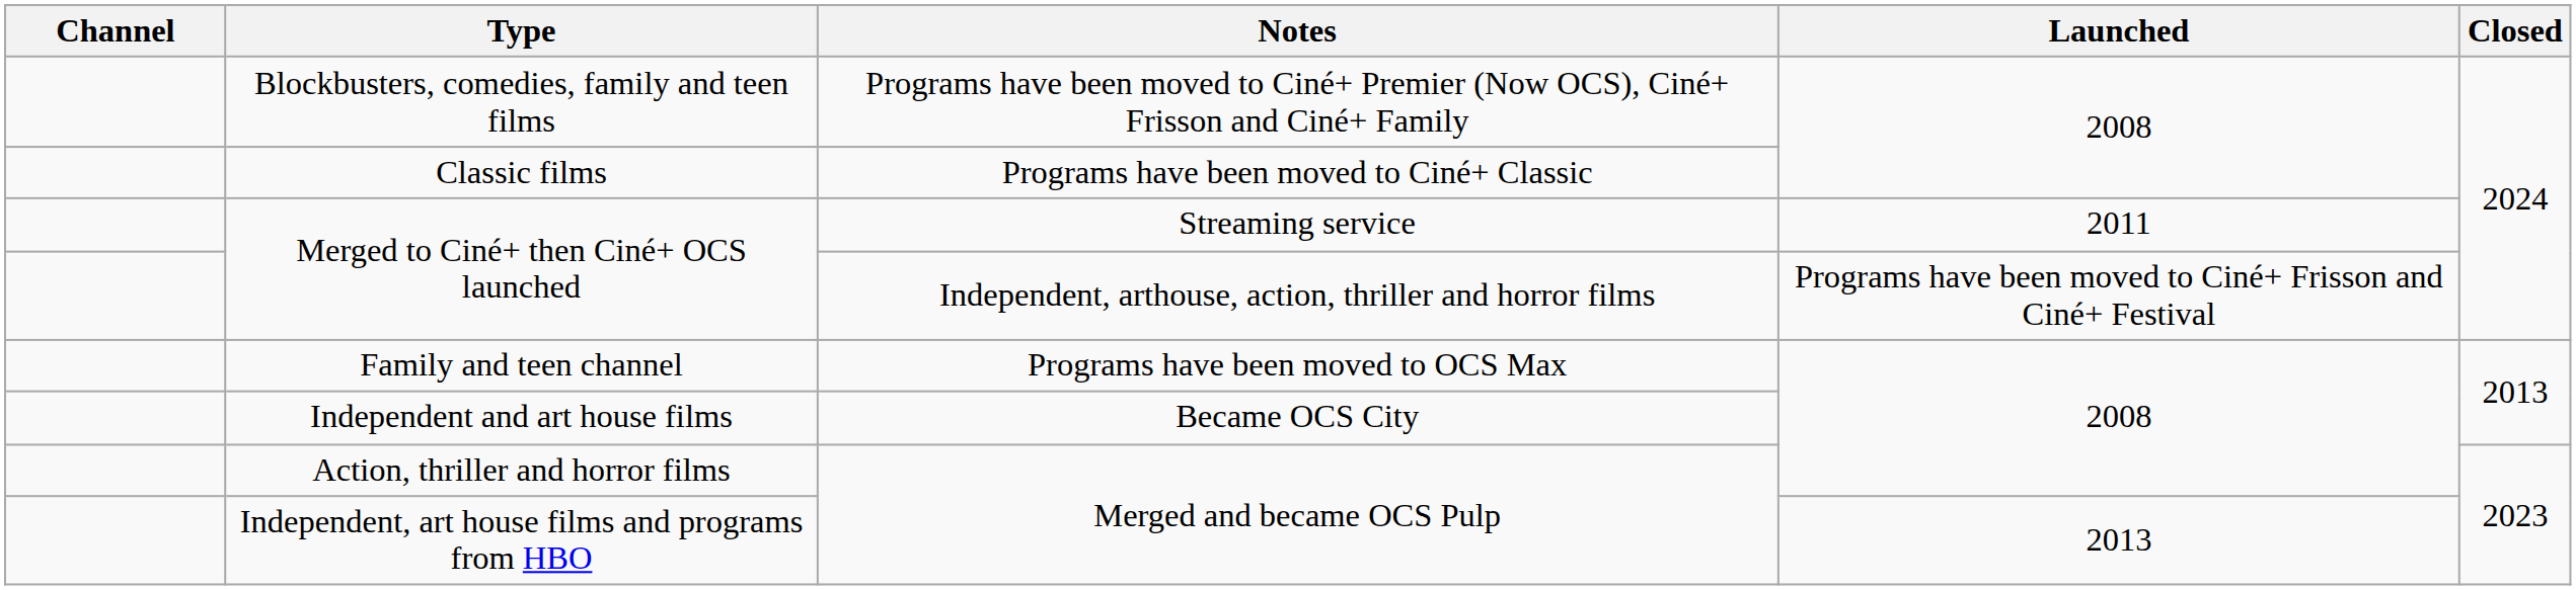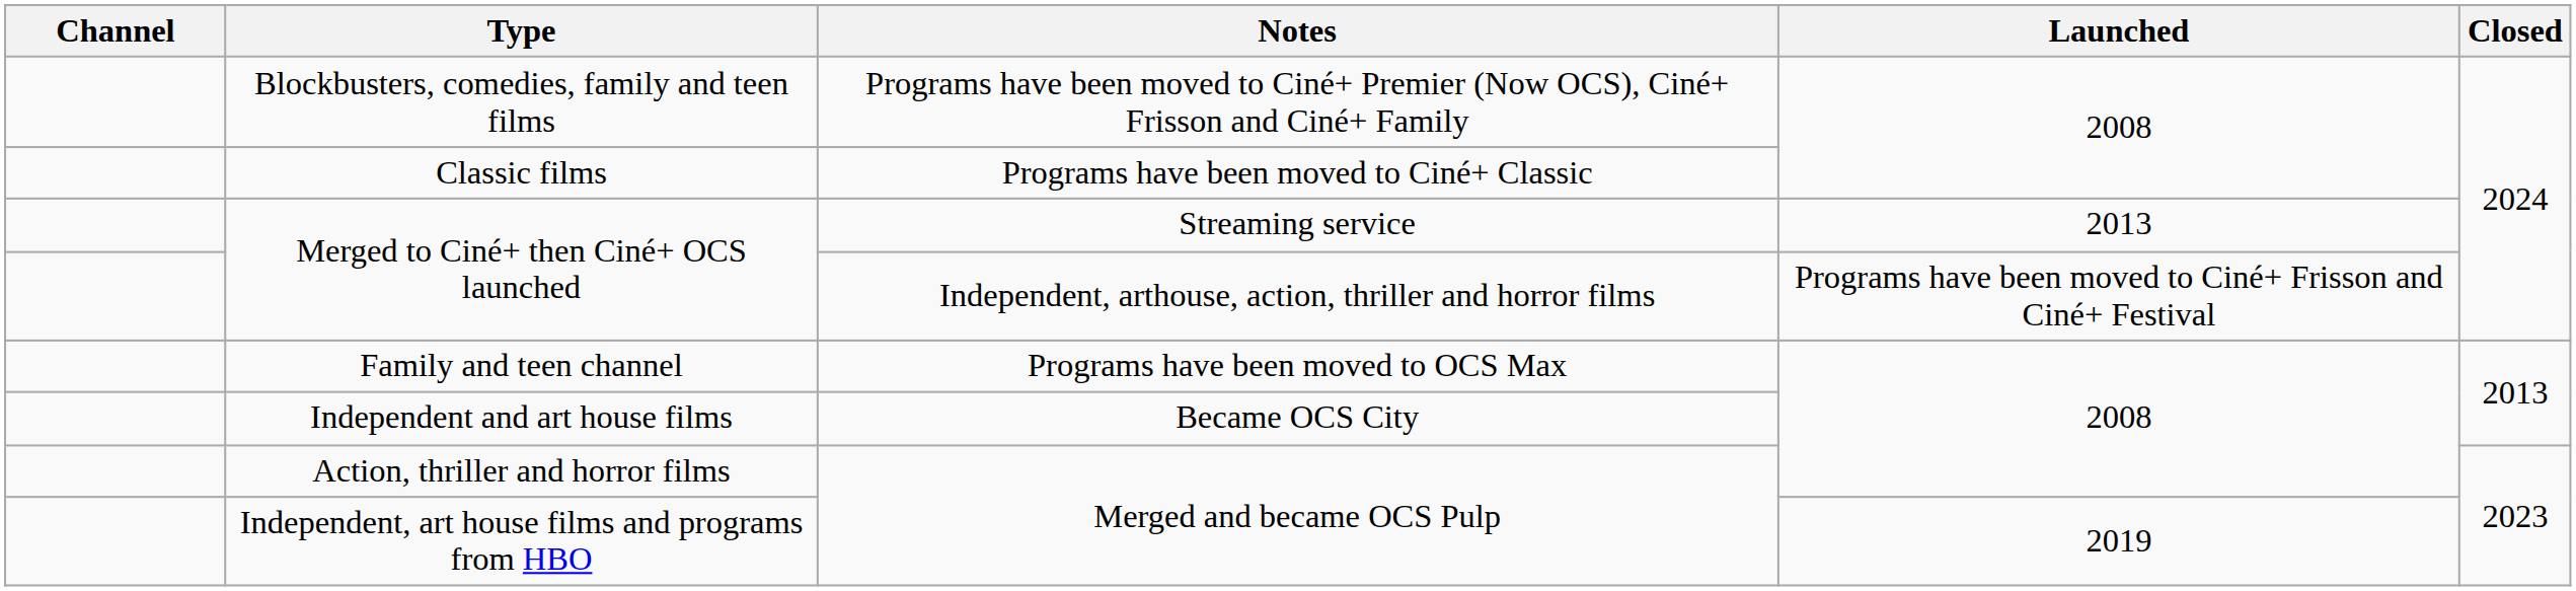 <table class="wikitable" font-size:95% style="text-align:center">
 <tr>
 <th>Channel</th>
 <th>Type</th>
 <th>Notes</th>
 <th>Launched</th>
 <th>Closed</th>
 </tr>
 <tr>
 <td width="100" align="center"></td>
 <td>Blockbusters, comedies, family and teen films</td>
 <td>Programs have been moved to Ciné+ Premier (Now OCS), Ciné+ Frisson and Ciné+ Family</td>
 <td rowspan="2">2008</td>
 <td rowspan="4">2024</td>
 </tr>
 <tr>
 <td width="100" align="center"></td>
 <td>Classic films</td>
 <td>Programs have been moved to Ciné+ Classic</td>
 </tr>
 <tr>
 <td width="100" align="center"></td>
 <td rowspan="2">Merged to Ciné+ then Ciné+ OCS launched</td>
 <td>Streaming service</td>
-<td>2011</td>
+<td>2013</td>
 </tr>
 <tr>
 <td width="100" align="center"></td>
 <td>Independent, arthouse, action, thriller and horror films</td>
 <td>Programs have been moved to Ciné+ Frisson and Ciné+ Festival</td>
 </tr>
 <tr>
 <td width="100" align="center"></td>
 <td>Family and teen channel</td>
 <td>Programs have been moved to OCS Max</td>
 <td rowspan="3">2008</td>
 <td rowspan="2">2013</td>
 </tr>
 <tr>
 <td width="100" align="center"></td>
 <td>Independent and art house films</td>
 <td>Became OCS City</td>
 </tr>
 <tr>
 <td width="100" align="center"></td>
 <td>Action, thriller and horror films</td>
 <td rowspan="2">Merged and became OCS Pulp</td>
 <td rowspan="2">2023</td>
 </tr>
 <tr>
 <td width="100" align="center"></td>
 <td>Independent, art house films and programs from <a href='#'>HBO</a></td>
-<td>2013</td>
+<td>2019</td>
 </tr>
 </table>
